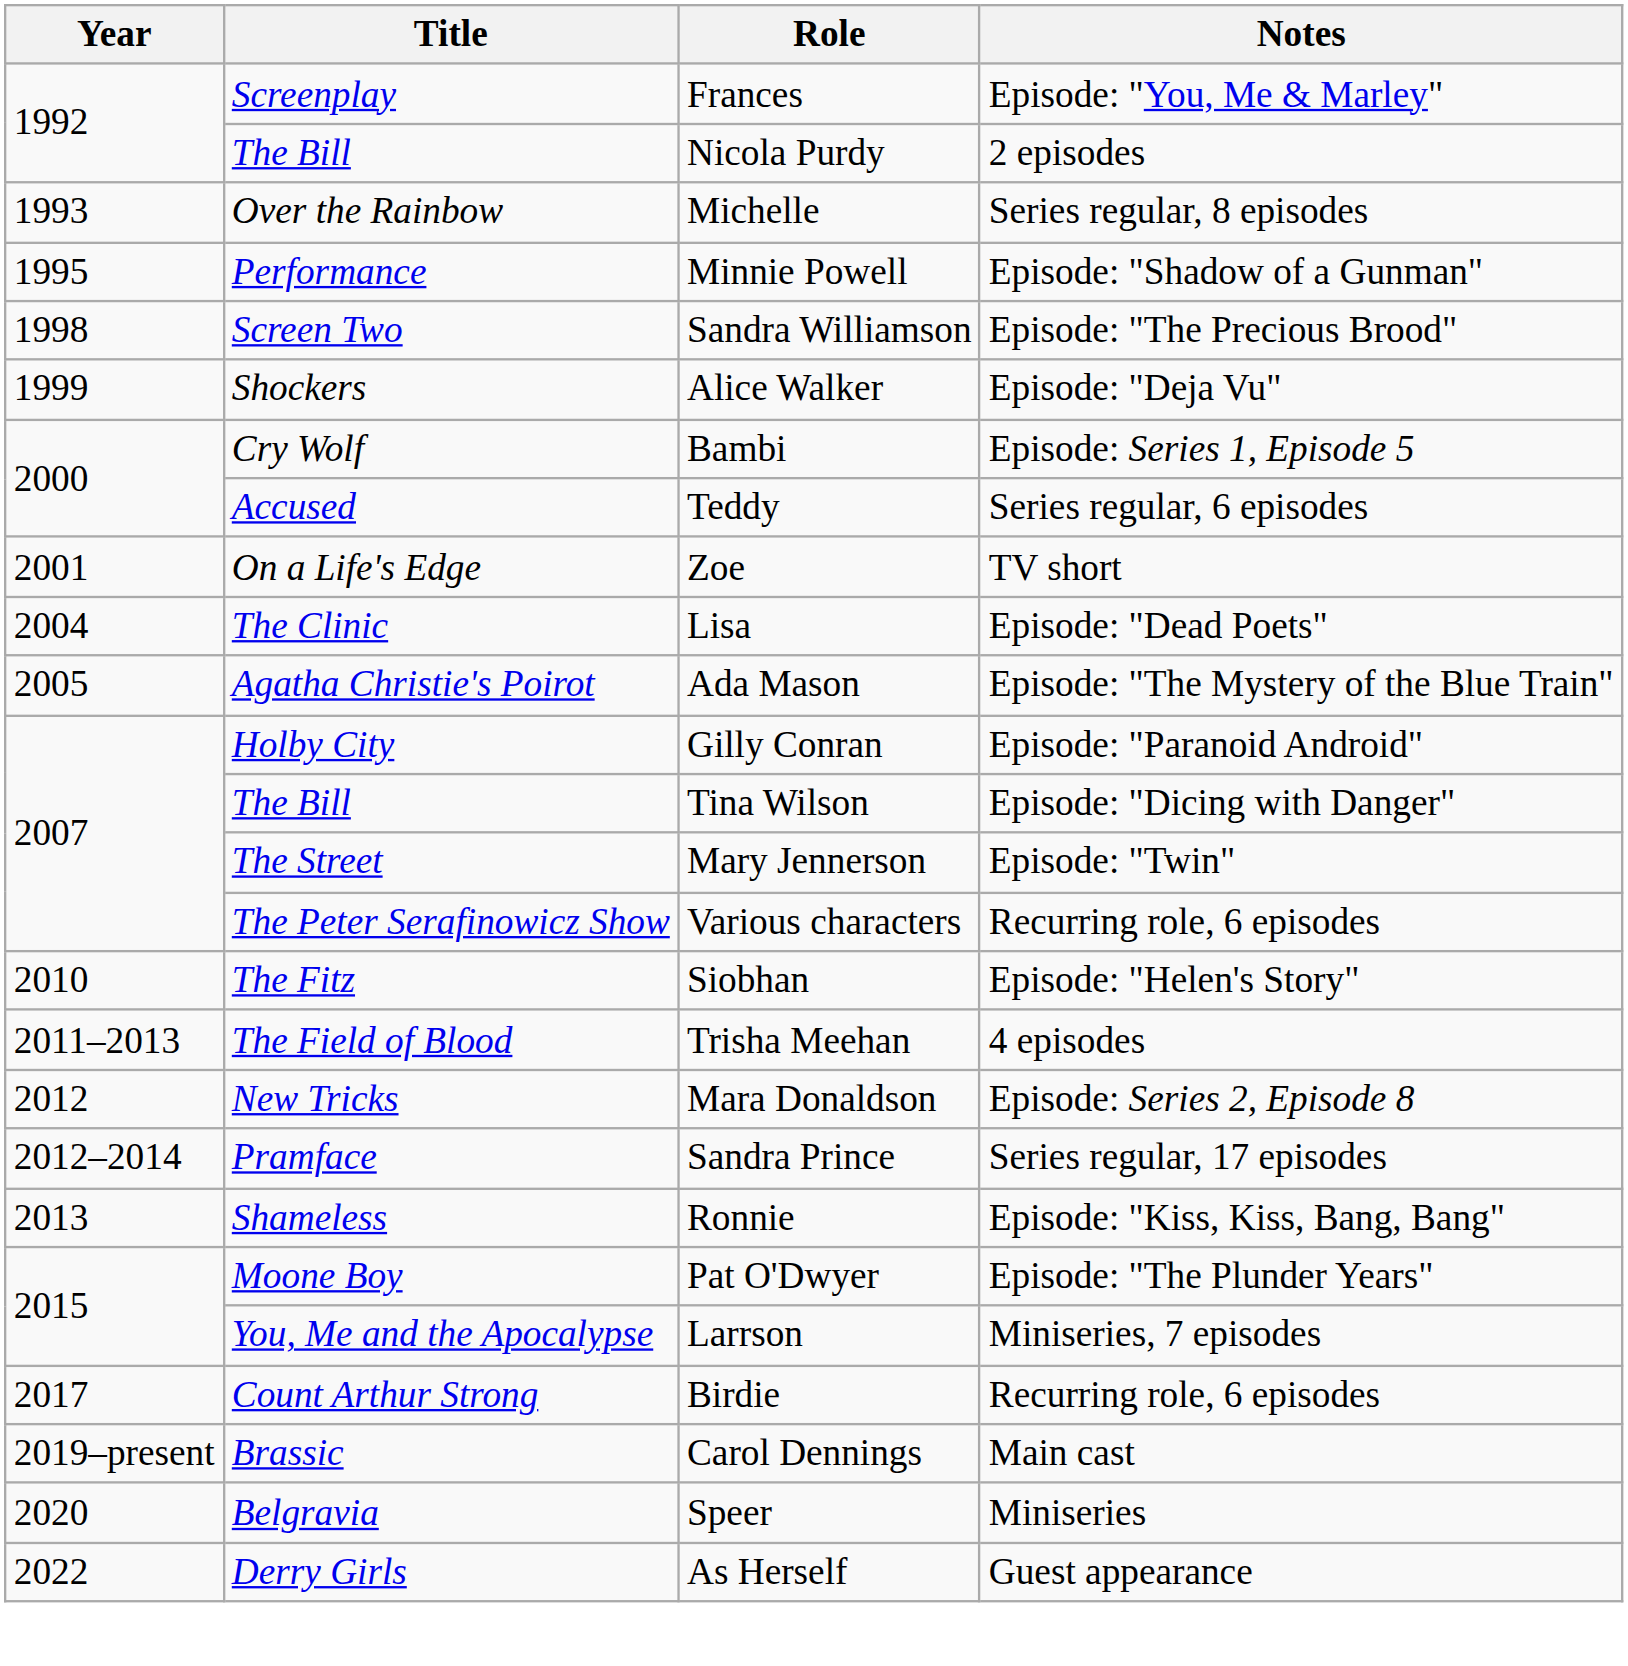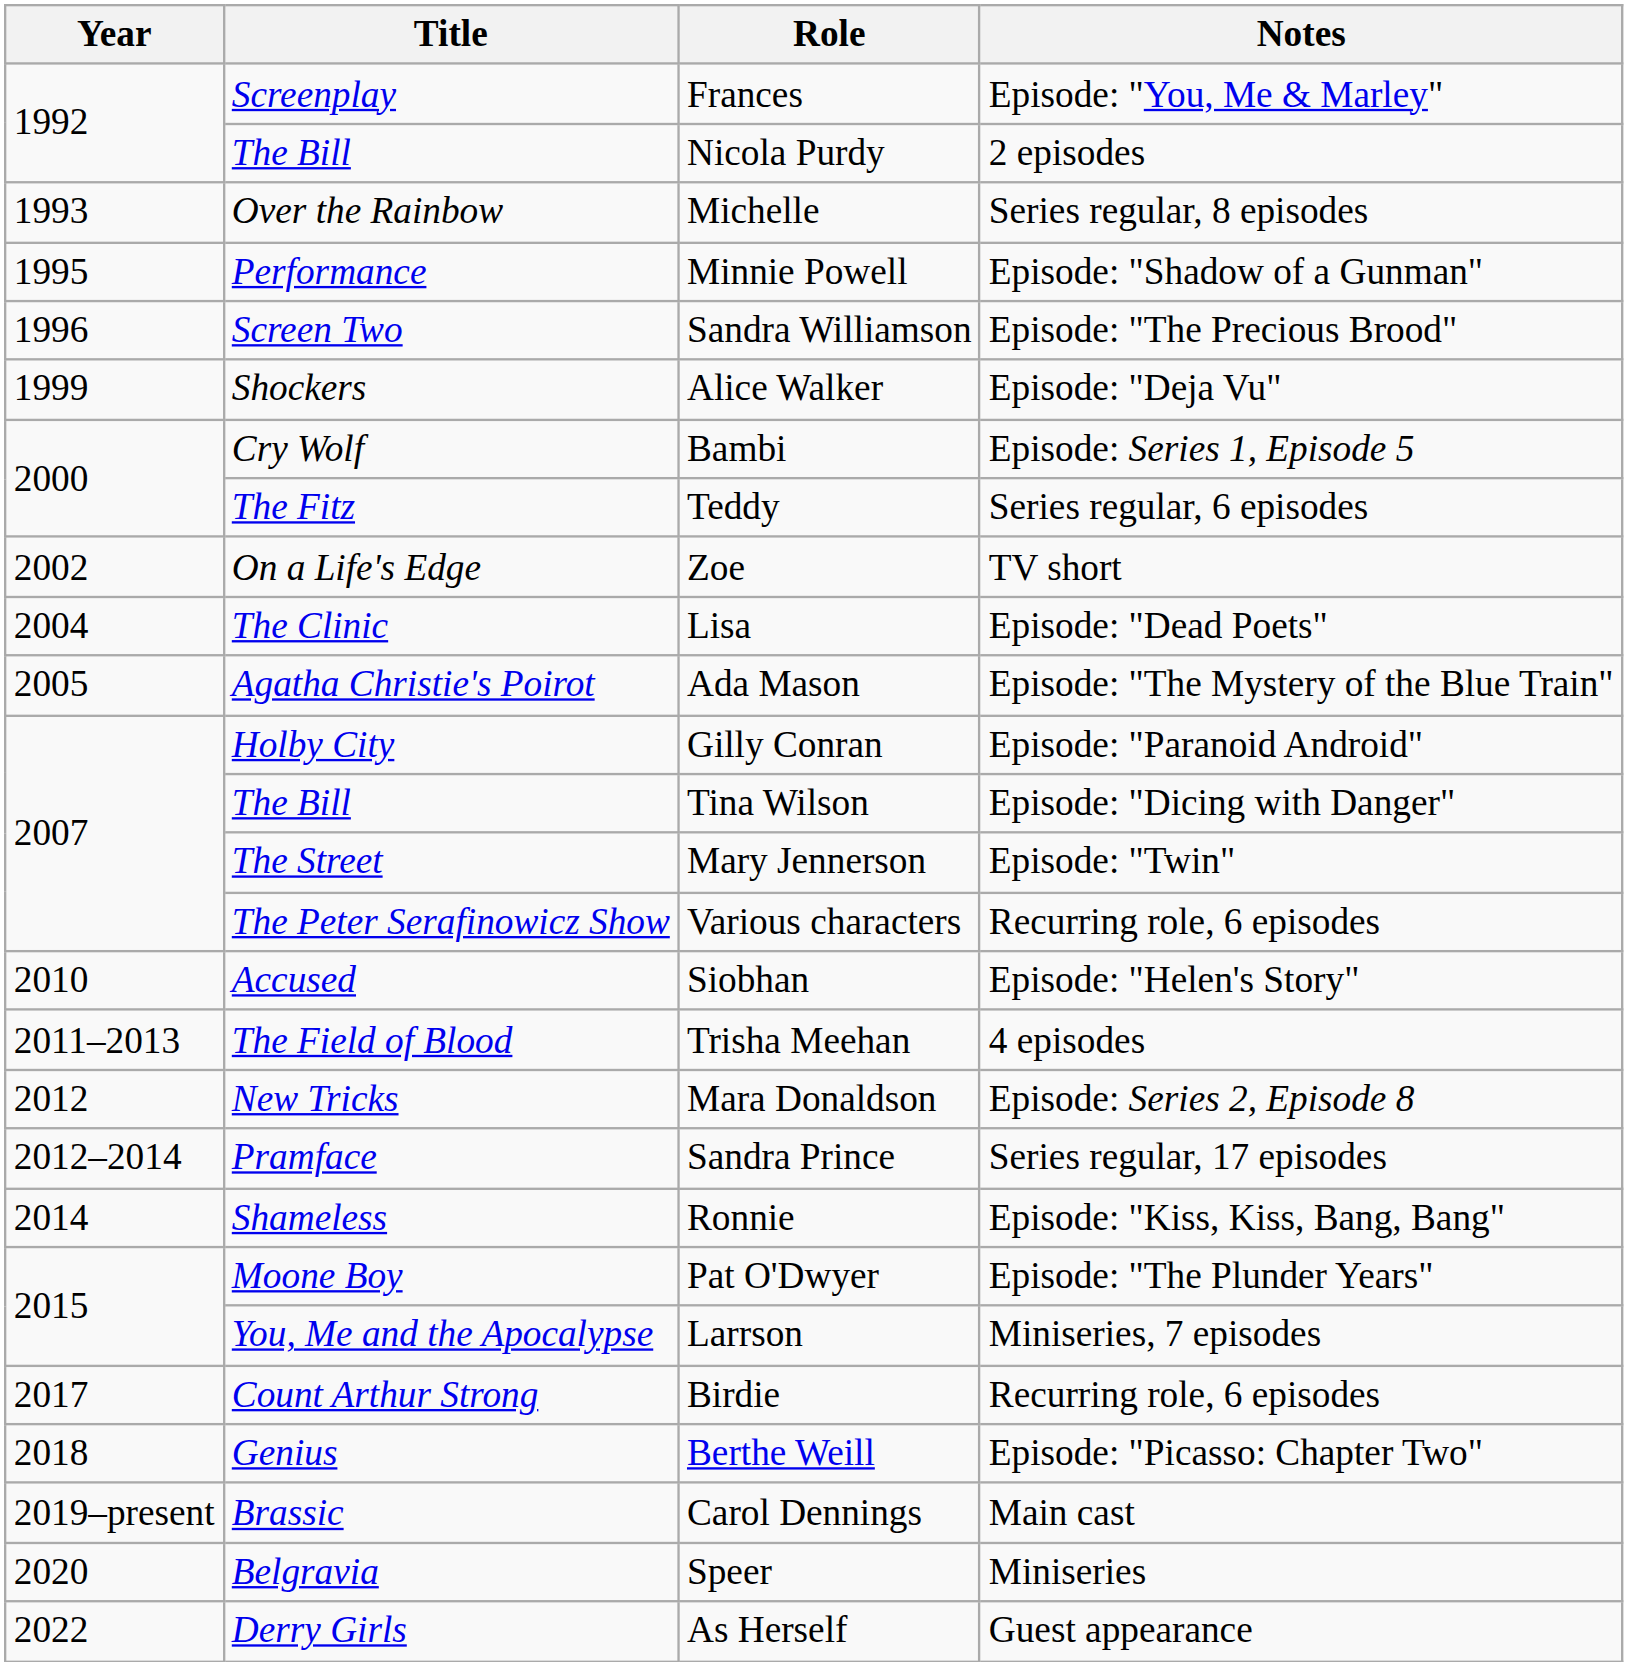 <table class="wikitable sortable">
 <tr>
 <th>Year</th>
 <th>Title</th>
 <th>Role</th>
 <th>Notes</th>
 </tr>
 <tr>
 <td rowspan="2">1992</td>
 <td><em><a href='#'>Screenplay</a></em></td>
 <td>Frances</td>
 <td>Episode: "<a href='#'>You, Me & Marley</a>"</td>
 </tr>
 <tr>
 <td><em><a href='#'>The Bill</a></em></td>
 <td>Nicola Purdy</td>
 <td>2 episodes</td>
 </tr>
 <tr>
 <td>1993</td>
 <td><em>Over the Rainbow</em></td>
 <td>Michelle</td>
 <td>Series regular, 8 episodes</td>
 </tr>
 <tr>
 <td>1995</td>
 <td><em><a href='#'>Performance</a></em></td>
 <td>Minnie Powell</td>
 <td>Episode: "Shadow of a Gunman"</td>
 </tr>
 <tr>
-<td>1998</td>
+<td>1996</td>
 <td><em><a href='#'>Screen Two</a></em></td>
 <td>Sandra Williamson</td>
 <td>Episode: "The Precious Brood"</td>
 </tr>
 <tr>
 <td>1999</td>
 <td><em>Shockers</em></td>
 <td>Alice Walker</td>
 <td>Episode: "Deja Vu"</td>
 </tr>
 <tr>
 <td rowspan="2">2000</td>
 <td><em>Cry Wolf</em></td>
 <td>Bambi</td>
 <td>Episode: <em>Series 1, Episode 5</em></td>
 </tr>
 <tr>
-<td><em><a href='#'>Accused</a></em></td>
+<td><em><a href='#'>The Fitz</a></em></td>
 <td>Teddy</td>
 <td>Series regular, 6 episodes</td>
 </tr>
 <tr>
-<td>2001</td>
+<td>2002</td>
 <td><em>On a Life's Edge</em></td>
 <td>Zoe</td>
 <td>TV short</td>
 </tr>
 <tr>
 <td>2004</td>
 <td><em><a href='#'>The Clinic</a></em></td>
 <td>Lisa</td>
 <td>Episode: "Dead Poets"</td>
 </tr>
 <tr>
 <td>2005</td>
 <td><em><a href='#'>Agatha Christie's Poirot</a></em></td>
 <td>Ada Mason</td>
 <td>Episode: "The Mystery of the Blue Train"</td>
 </tr>
 <tr>
 <td rowspan="4">2007</td>
 <td><em><a href='#'>Holby City</a></em></td>
 <td>Gilly Conran</td>
 <td>Episode: "Paranoid Android"</td>
 </tr>
 <tr>
 <td><em><a href='#'>The Bill</a></em></td>
 <td>Tina Wilson</td>
 <td>Episode: "Dicing with Danger"</td>
 </tr>
 <tr>
 <td><em><a href='#'>The Street</a></em></td>
 <td>Mary Jennerson</td>
 <td>Episode: "Twin"</td>
 </tr>
 <tr>
 <td><em><a href='#'>The Peter Serafinowicz Show</a></em></td>
 <td>Various characters</td>
 <td>Recurring role, 6 episodes</td>
 </tr>
 <tr>
 <td>2010</td>
-<td><em><a href='#'>The Fitz</a></em></td>
+<td><em><a href='#'>Accused</a></em></td>
 <td>Siobhan</td>
 <td>Episode: "Helen's Story"</td>
 </tr>
 <tr>
 <td>2011–2013</td>
 <td><em><a href='#'>The Field of Blood</a></em></td>
 <td>Trisha Meehan</td>
 <td>4 episodes</td>
 </tr>
 <tr>
 <td>2012</td>
 <td><em><a href='#'>New Tricks</a></em></td>
 <td>Mara Donaldson</td>
 <td>Episode: <em>Series 2, Episode 8</em></td>
 </tr>
 <tr>
 <td>2012–2014</td>
 <td><em><a href='#'>Pramface</a></em></td>
 <td>Sandra Prince</td>
 <td>Series regular, 17 episodes</td>
 </tr>
 <tr>
-<td>2013</td>
+<td>2014</td>
 <td><em><a href='#'>Shameless</a></em></td>
 <td>Ronnie</td>
 <td>Episode: "Kiss, Kiss, Bang, Bang"</td>
 </tr>
 <tr>
 <td rowspan="2">2015</td>
 <td><em><a href='#'>Moone Boy</a></em></td>
 <td>Pat O'Dwyer</td>
 <td>Episode: "The Plunder Years"</td>
 </tr>
 <tr>
 <td><em><a href='#'>You, Me and the Apocalypse</a></em></td>
 <td>Larrson</td>
 <td>Miniseries, 7 episodes</td>
 </tr>
 <tr>
 <td>2017</td>
 <td><em><a href='#'>Count Arthur Strong</a></em></td>
 <td>Birdie</td>
 <td>Recurring role, 6 episodes</td>
 </tr>
 <tr>
+<td>2018</td>
+<td><em><a href='#'>Genius</a></em></td>
+<td><a href='#'>Berthe Weill</a></td>
+<td>Episode: "Picasso: Chapter Two"</td>
+</tr>
+<tr>
 <td>2019–present</td>
 <td><em><a href='#'>Brassic</a></em></td>
 <td>Carol Dennings</td>
 <td>Main cast</td>
 </tr>
 <tr>
 <td>2020</td>
 <td><a href='#'><em>Belgravia</em></a></td>
 <td>Speer</td>
 <td>Miniseries</td>
 </tr>
 <tr>
 <td>2022</td>
 <td><em><a href='#'>Derry Girls</a></em></td>
 <td>As Herself</td>
 <td>Guest appearance</td>
 </tr>
 </table>
